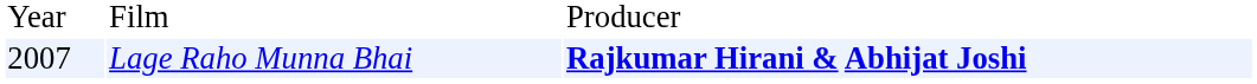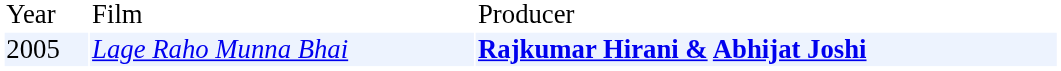 <table width="50%" border="0" cellpadding="1" cellspacing="1">
 <tr>
 <td>Year</td>
 <td>Film</td>
 <td>Producer</td>
 </tr>
 <tr bgcolor="#edf3fe">
-<td>2007</td>
+<td>2005</td>
 <td><em><a href='#'>Lage Raho Munna Bhai</a></em></td>
 <td><strong><a href='#'>Rajkumar Hirani &</a> <a href='#'>Abhijat Joshi</a></strong></td>
 </tr>
 </table>
